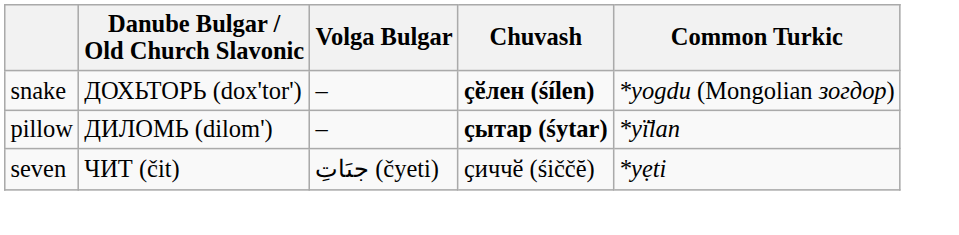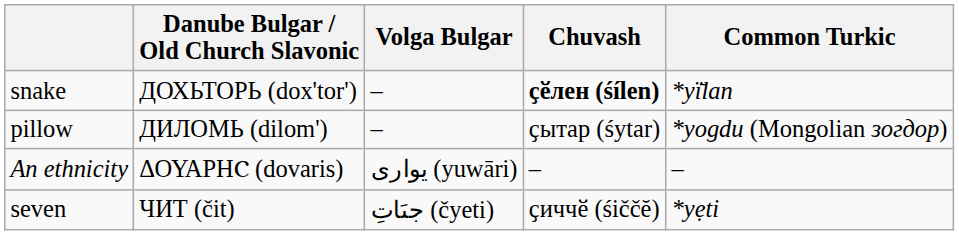 <table class="wikitable">
 <tr>
 <th></th>
 <th>Danube Bulgar /<br> Old Church Slavonic</th>
 <th>Volga Bulgar</th>
 <th>Chuvash</th>
 <th>Common Turkic</th>
 </tr>
 <tr>
 <td>snake</td>
 <td>ДОХЬТОРЬ (dox'tor')</td>
 <td>–</td>
 <td><strong>ҫӗлен (śílen)</strong></td>
-<td><em>*yogdu</em> (Mongolian <em>зогдор</em>)</td>
+<td><em>*yï̄lan</em></td>
 </tr>
 <tr>
 <td>pillow</td>
 <td>ДИЛОМЬ (dilom')</td>
 <td>–</td>
-<td><strong>ҫытар (śytar)</strong></td>
-<td><em>*yï̄lan</em></td>
+<td>ҫытар (śytar)</td>
+<td><em>*yogdu</em> (Mongolian <em>зогдор</em>)</td>
+</tr>
+<tr>
+<td><em>An ethnicity</em></td>
+<td>ΔΟΥΑΡΗⲤ (dovaris)</td>
+<td>يوارى (yuwāri)</td>
+<td>–</td>
+<td>–</td>
 </tr>
 <tr>
 <td>seven</td>
 <td>ЧИТ (čit)</td>
 <td>جىَاتِ (čyeti)</td>
 <td>ҫиччӗ (śiččĕ)</td>
 <td><em>*yẹti</em></td>
 </tr>
 </table>
